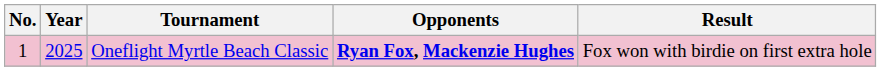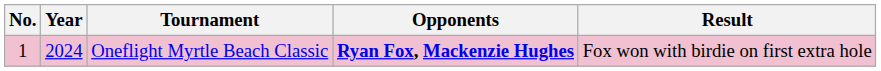 <table class="wikitable" style="font-size:95%;">
 <tr>
 <th>No.</th>
 <th>Year</th>
 <th>Tournament</th>
 <th>Opponents</th>
 <th>Result</th>
 </tr>
 <tr style="background:#F2C1D1;">
 <td align=center>1</td>
-<td><a href='#'>2025</a></td>
+<td><a href='#'>2024</a></td>
 <td><a href='#'>Oneflight Myrtle Beach Classic</a></td>
 <td><strong> <a href='#'>Ryan Fox</a>,  <a href='#'>Mackenzie Hughes</a></strong></td>
 <td>Fox won with birdie on first extra hole</td>
 </tr>
 </table>
